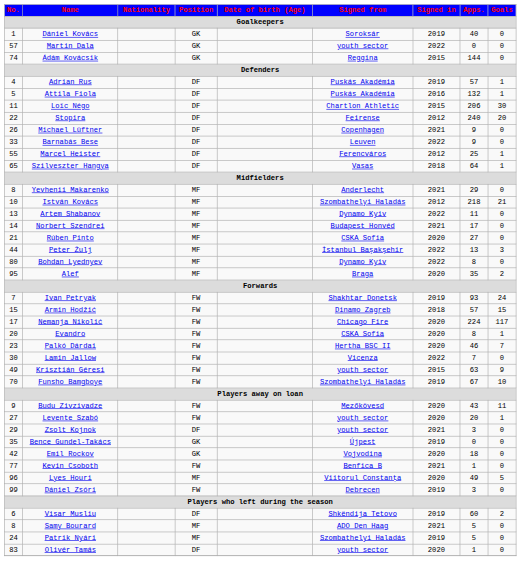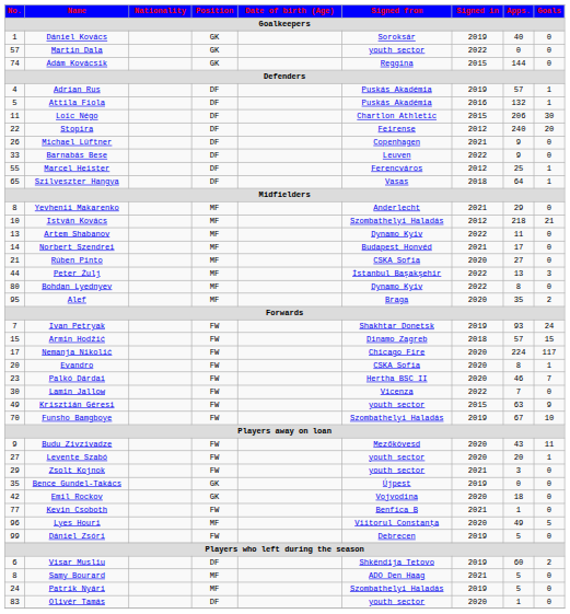 <table class="wikitable"  style="text-align:center; font-size:90%; width:95%;">
 <tr>
 <th style="background:blue; color:red; text-align:center;">No.</th>
 <th style="background:blue; color:red; text-align:center;">Name</th>
 <th style="background:blue; color:red; text-align:center;">Nationality</th>
 <th style="background:blue; color:red; text-align:center;">Position</th>
 <th style="background:blue; color:red; text-align:center;">Date of birth (Age)</th>
 <th style="background:blue; color:red; text-align:center;">Signed from</th>
 <th style="background:blue; color:red; text-align:center;">Signed in</th>
 <th style="background:blue; color:red; text-align:center;">Apps.</th>
 <th style="background:blue; color:red; text-align:center;">Goals</th>
 </tr>
 <tr>
 <th colspan="11"  style="background:#dcdcdc; text-align:center;">Goalkeepers</th>
 </tr>
 <tr>
 <td>1</td>
 <td><a href='#'>Dániel Kovács</a></td>
 <td></td>
 <td>GK</td>
 <td></td>
 <td><a href='#'>Soroksár</a></td>
 <td>2019</td>
 <td>40</td>
 <td>0</td>
 </tr>
 <tr>
 <td>57</td>
 <td><a href='#'>Martin Dala</a></td>
 <td></td>
 <td>GK</td>
 <td></td>
 <td><a href='#'>youth sector</a></td>
 <td>2022</td>
 <td>0</td>
 <td>0</td>
 </tr>
 <tr>
 <td>74</td>
 <td><a href='#'>Ádám Kovácsik</a></td>
 <td></td>
 <td>GK</td>
 <td></td>
 <td><a href='#'>Reggina</a></td>
 <td>2015</td>
 <td>144</td>
 <td>0</td>
 </tr>
 <tr>
 <th colspan="11"  style="background:#dcdcdc; text-align:center;">Defenders</th>
 </tr>
 <tr>
 <td>4</td>
 <td><a href='#'>Adrian Rus</a></td>
 <td></td>
 <td>DF</td>
 <td></td>
 <td><a href='#'>Puskás Akadémia</a></td>
 <td>2019</td>
 <td>57</td>
 <td>1</td>
 </tr>
 <tr>
 <td>5</td>
 <td><a href='#'>Attila Fiola</a></td>
 <td></td>
 <td>DF</td>
 <td></td>
 <td><a href='#'>Puskás Akadémia</a></td>
 <td>2016</td>
 <td>132</td>
 <td>1</td>
 </tr>
 <tr>
 <td>11</td>
 <td><a href='#'>Loïc Négo</a></td>
 <td></td>
 <td>DF</td>
 <td></td>
 <td><a href='#'>Chartlon Athletic</a></td>
 <td>2015</td>
 <td>206</td>
 <td>30</td>
 </tr>
 <tr>
 <td>22</td>
 <td><a href='#'>Stopira</a></td>
 <td></td>
 <td>DF</td>
 <td></td>
 <td><a href='#'>Feirense</a></td>
 <td>2012</td>
 <td>240</td>
 <td>20</td>
 </tr>
 <tr>
 <td>26</td>
 <td><a href='#'>Michael Lüftner</a></td>
 <td></td>
 <td>DF</td>
 <td></td>
 <td><a href='#'>Copenhagen</a></td>
 <td>2021</td>
 <td>9</td>
 <td>0</td>
 </tr>
 <tr>
 <td>33</td>
 <td><a href='#'>Barnabás Bese</a></td>
 <td></td>
 <td>DF</td>
 <td></td>
 <td><a href='#'>Leuven</a></td>
 <td>2022</td>
 <td>9</td>
 <td>0</td>
 </tr>
 <tr>
 <td>55</td>
 <td><a href='#'>Marcel Heister</a></td>
 <td></td>
 <td>DF</td>
 <td></td>
 <td><a href='#'>Ferencváros</a></td>
 <td>2012</td>
 <td>25</td>
 <td>1</td>
 </tr>
 <tr>
 <td>65</td>
 <td><a href='#'>Szilveszter Hangya</a></td>
 <td></td>
 <td>DF</td>
 <td></td>
 <td><a href='#'>Vasas</a></td>
 <td>2018</td>
 <td>64</td>
 <td>1</td>
 </tr>
 <tr>
 <th colspan="11"  style="background:#dcdcdc; text-align:center;">Midfielders</th>
 </tr>
 <tr>
 <td>8</td>
 <td><a href='#'>Yevhenii Makarenko</a></td>
 <td></td>
 <td>MF</td>
 <td></td>
 <td><a href='#'>Anderlecht</a></td>
 <td>2021</td>
 <td>29</td>
 <td>0</td>
 </tr>
 <tr>
 <td>10</td>
 <td><a href='#'>István Kovács</a></td>
 <td></td>
 <td>MF</td>
 <td></td>
 <td><a href='#'>Szombathelyi Haladás</a></td>
 <td>2012</td>
 <td>218</td>
 <td>21</td>
 </tr>
 <tr>
 <td>13</td>
 <td><a href='#'>Artem Shabanov</a></td>
 <td></td>
 <td>MF</td>
 <td></td>
 <td><a href='#'>Dynamo Kyiv</a></td>
 <td>2022</td>
 <td>11</td>
 <td>0</td>
 </tr>
 <tr>
 <td>14</td>
 <td><a href='#'>Norbert Szendrei</a></td>
 <td></td>
 <td>MF</td>
 <td></td>
 <td><a href='#'>Budapest Honvéd</a></td>
 <td>2021</td>
 <td>17</td>
 <td>0</td>
 </tr>
 <tr>
 <td>21</td>
 <td><a href='#'>Rúben Pinto</a></td>
 <td></td>
 <td>MF</td>
 <td></td>
 <td><a href='#'>CSKA Sofia</a></td>
 <td>2020</td>
 <td>27</td>
 <td>0</td>
 </tr>
 <tr>
 <td>44</td>
 <td><a href='#'>Peter Žulj</a></td>
 <td></td>
 <td>MF</td>
 <td></td>
 <td><a href='#'>İstanbul Başakşehir</a></td>
 <td>2022</td>
 <td>13</td>
 <td>3</td>
 </tr>
 <tr>
 <td>80</td>
 <td><a href='#'>Bohdan Lyednyev</a></td>
 <td></td>
 <td>MF</td>
 <td></td>
 <td><a href='#'>Dynamo Kyiv</a></td>
 <td>2022</td>
 <td>8</td>
 <td>0</td>
 </tr>
 <tr>
 <td>95</td>
 <td><a href='#'>Alef</a></td>
 <td></td>
 <td>MF</td>
 <td></td>
 <td><a href='#'>Braga</a></td>
 <td>2020</td>
 <td>35</td>
 <td>2</td>
 </tr>
 <tr>
 <th colspan="11"  style="background:#dcdcdc; text-align:center;">Forwards</th>
 </tr>
 <tr>
 <td>7</td>
 <td><a href='#'>Ivan Petryak</a></td>
 <td></td>
 <td>FW</td>
 <td></td>
 <td><a href='#'>Shakhtar Donetsk</a></td>
 <td>2019</td>
 <td>93</td>
 <td>24</td>
 </tr>
 <tr>
 <td>15</td>
 <td><a href='#'>Armin Hodžić</a></td>
 <td></td>
 <td>FW</td>
 <td></td>
 <td><a href='#'>Dinamo Zagreb</a></td>
 <td>2018</td>
 <td>57</td>
 <td>15</td>
 </tr>
 <tr>
 <td>17</td>
 <td><a href='#'>Nemanja Nikolić</a></td>
 <td></td>
 <td>FW</td>
 <td></td>
 <td><a href='#'>Chicago Fire</a></td>
 <td>2020</td>
 <td>224</td>
 <td>117</td>
 </tr>
 <tr>
 <td>20</td>
 <td><a href='#'>Evandro</a></td>
 <td></td>
 <td>FW</td>
 <td></td>
 <td><a href='#'>CSKA Sofia</a></td>
 <td>2020</td>
 <td>8</td>
 <td>1</td>
 </tr>
 <tr>
 <td>23</td>
 <td><a href='#'>Palkó Dárdai</a></td>
 <td></td>
 <td>FW</td>
 <td></td>
 <td><a href='#'>Hertha BSC II</a></td>
 <td>2020</td>
 <td>46</td>
 <td>7</td>
 </tr>
 <tr>
 <td>30</td>
 <td><a href='#'>Lamin Jallow</a></td>
 <td></td>
 <td>FW</td>
 <td></td>
 <td><a href='#'>Vicenza</a></td>
 <td>2022</td>
 <td>7</td>
 <td>0</td>
 </tr>
 <tr>
 <td>49</td>
 <td><a href='#'>Krisztián Géresi</a></td>
 <td></td>
 <td>FW</td>
 <td></td>
 <td><a href='#'>youth sector</a></td>
 <td>2015</td>
 <td>63</td>
 <td>9</td>
 </tr>
 <tr>
 <td>70</td>
 <td><a href='#'>Funsho Bamgboye</a></td>
 <td></td>
 <td>FW</td>
 <td></td>
 <td><a href='#'>Szombathelyi Haladás</a></td>
 <td>2019</td>
 <td>67</td>
 <td>10</td>
 </tr>
 <tr>
 <th colspan="11"  style="background:#dcdcdc; text-align:center;">Players away on loan</th>
 </tr>
 <tr>
 <td>9</td>
 <td><a href='#'>Budu Zivzivadze</a></td>
 <td></td>
 <td>FW</td>
 <td></td>
 <td><a href='#'>Mezőkövesd</a></td>
 <td>2020</td>
 <td>43</td>
 <td>11</td>
 </tr>
 <tr>
 <td>27</td>
 <td><a href='#'>Levente Szabó</a></td>
 <td></td>
 <td>FW</td>
 <td></td>
 <td><a href='#'>youth sector</a></td>
 <td>2020</td>
 <td>20</td>
 <td>1</td>
 </tr>
 <tr>
 <td>29</td>
 <td><a href='#'>Zsolt Kojnok</a></td>
 <td></td>
-<td>DF</td>
+<td>FW</td>
 <td></td>
 <td><a href='#'>youth sector</a></td>
 <td>2021</td>
 <td>3</td>
 <td>0</td>
 </tr>
 <tr>
 <td>35</td>
 <td><a href='#'>Bence Gundel-Takács</a></td>
 <td></td>
 <td>GK</td>
 <td></td>
 <td><a href='#'>Újpest</a></td>
 <td>2019</td>
 <td>0</td>
 <td>0</td>
 </tr>
 <tr>
 <td>42</td>
 <td><a href='#'>Emil Rockov</a></td>
 <td></td>
 <td>GK</td>
 <td></td>
 <td><a href='#'>Vojvodina</a></td>
 <td>2020</td>
 <td>18</td>
 <td>0</td>
 </tr>
 <tr>
 <td>77</td>
 <td><a href='#'>Kevin Csoboth</a></td>
 <td></td>
 <td>FW</td>
 <td></td>
 <td><a href='#'>Benfica B</a></td>
 <td>2021</td>
 <td>1</td>
 <td>0</td>
 </tr>
 <tr>
 <td>96</td>
 <td><a href='#'>Lyes Houri</a></td>
 <td></td>
 <td>MF</td>
 <td></td>
 <td><a href='#'>Viitorul Constanța</a></td>
 <td>2020</td>
 <td>49</td>
 <td>5</td>
 </tr>
 <tr>
 <td>99</td>
 <td><a href='#'>Dániel Zsóri</a></td>
 <td></td>
 <td>FW</td>
 <td></td>
 <td><a href='#'>Debrecen</a></td>
 <td>2019</td>
-<td>3</td>
+<td>5</td>
 <td>0</td>
 </tr>
 <tr>
 <th colspan="11"  style="background:#dcdcdc; text-align:center;">Players who left during the season</th>
 </tr>
 <tr>
 <td>6</td>
 <td><a href='#'>Visar Musliu</a></td>
 <td></td>
 <td>DF</td>
 <td></td>
 <td><a href='#'>Shkëndija Tetovo</a></td>
 <td>2019</td>
 <td>60</td>
 <td>2</td>
 </tr>
 <tr>
 <td>8</td>
 <td><a href='#'>Samy Bourard</a></td>
 <td></td>
 <td>MF</td>
 <td></td>
 <td><a href='#'>ADO Den Haag</a></td>
 <td>2021</td>
 <td>5</td>
 <td>0</td>
 </tr>
 <tr>
 <td>24</td>
 <td><a href='#'>Patrik Nyári</a></td>
 <td></td>
 <td>MF</td>
 <td></td>
 <td><a href='#'>Szombathelyi Haladás</a></td>
 <td>2019</td>
 <td>5</td>
 <td>0</td>
 </tr>
 <tr>
 <td>83</td>
 <td><a href='#'>Olivér Tamás</a></td>
 <td></td>
 <td>DF</td>
 <td></td>
 <td><a href='#'>youth sector</a></td>
 <td>2020</td>
 <td>1</td>
 <td>0</td>
 </tr>
 <tr>
 </tr>
 </table>
